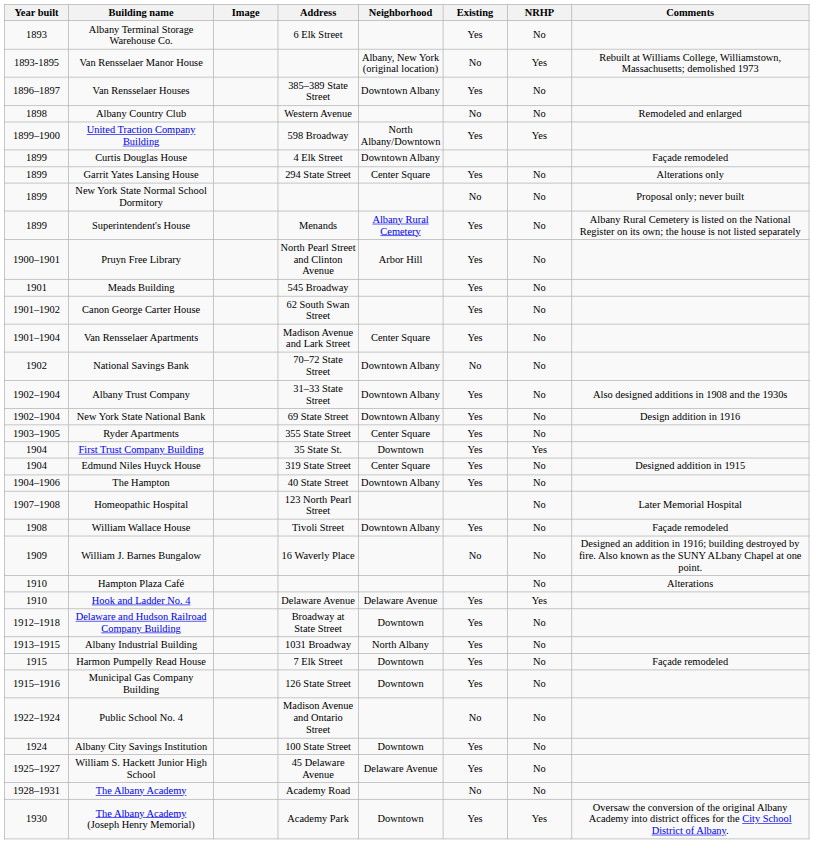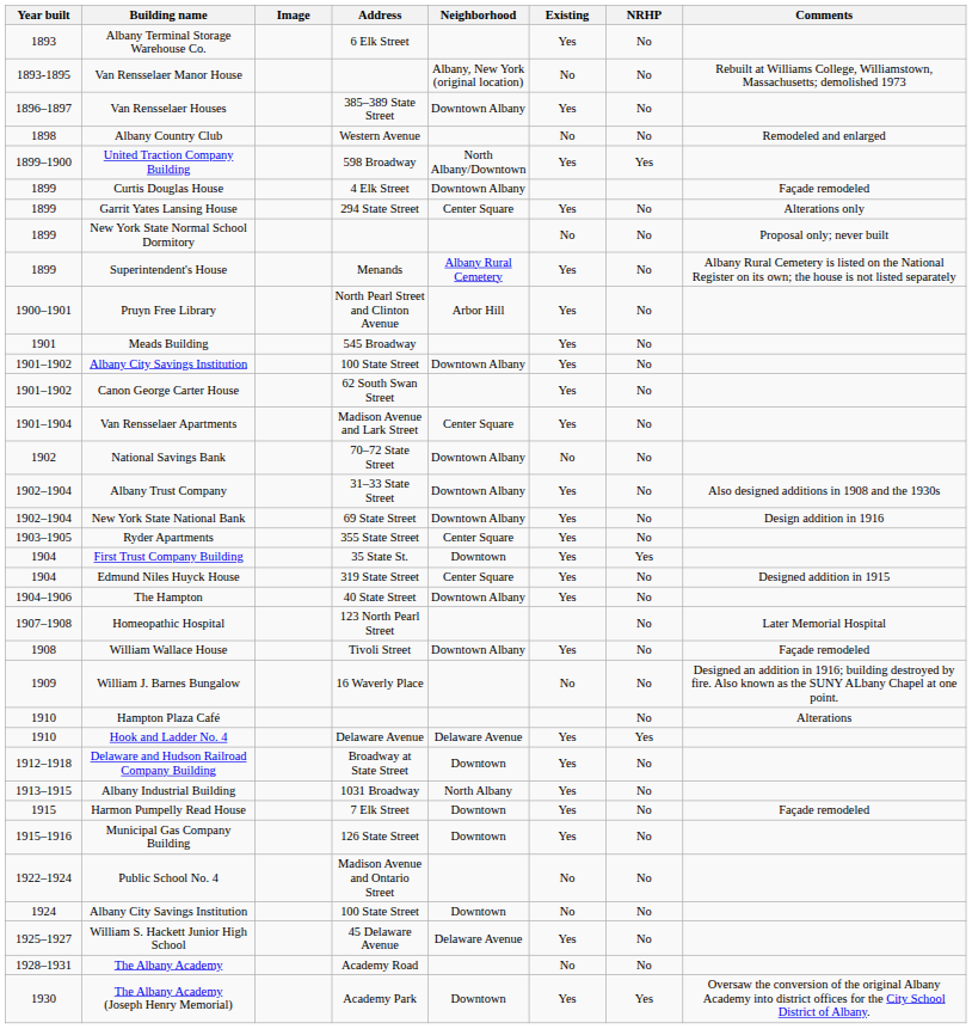 <table class="wikitable sortable" style="width:98%" align="center">
 <tr>
 <th width = 8%><strong>Year built</strong></th>
 <th width = 18%><strong>Building name</strong></th>
 <th width = 8% class="unsortable"><strong>Image</strong></th>
 <th width = 10%><strong>Address</strong></th>
 <th width = 10%><strong>Neighborhood</strong></th>
 <th width = 8%><strong>Existing</strong></th>
 <th width = 8%><strong>NRHP</strong></th>
 <th class="unsortable"><strong>Comments</strong></th>
 </tr>
 <tr - align="center">
 <td>1893</td>
 <td>Albany Terminal Storage Warehouse Co.</td>
 <td></td>
 <td>6 Elk Street</td>
 <td></td>
 <td>Yes</td>
 <td>No</td>
 <td></td>
 </tr>
 <tr - align="center">
 <td>1893-1895</td>
 <td>Van Rensselaer Manor House</td>
 <td></td>
 <td></td>
 <td>Albany, New York (original location)</td>
 <td>No</td>
-<td>Yes</td>
+<td>No</td>
 <td>Rebuilt at Williams College, Williamstown, Massachusetts; demolished 1973</td>
 </tr>
 <tr - align="center">
 <td>1896–1897</td>
 <td>Van Rensselaer Houses</td>
 <td></td>
 <td>385–389 State Street</td>
 <td>Downtown Albany</td>
 <td>Yes</td>
 <td>No</td>
 <td></td>
 </tr>
 <tr - align="center">
 <td>1898</td>
 <td>Albany Country Club</td>
 <td></td>
 <td>Western Avenue</td>
 <td></td>
 <td>No</td>
 <td>No</td>
 <td>Remodeled and enlarged</td>
 </tr>
 <tr - align="center">
 <td>1899–1900</td>
 <td><a href='#'>United Traction Company Building</a></td>
 <td></td>
 <td>598 Broadway<br><small></small></td>
 <td>North Albany/Downtown</td>
 <td>Yes</td>
 <td>Yes</td>
 <td></td>
 </tr>
 <tr - align="center">
 <td>1899</td>
 <td>Curtis Douglas House</td>
 <td></td>
 <td>4 Elk Street</td>
 <td>Downtown Albany</td>
 <td></td>
 <td></td>
 <td>Façade remodeled</td>
 </tr>
 <tr - align="center">
 <td>1899</td>
 <td>Garrit Yates Lansing House</td>
 <td></td>
 <td>294 State Street</td>
 <td>Center Square</td>
 <td>Yes</td>
 <td>No</td>
 <td>Alterations only</td>
 </tr>
 <tr - align="center">
 <td>1899</td>
 <td>New York State Normal School Dormitory</td>
 <td></td>
 <td></td>
 <td></td>
 <td>No</td>
 <td>No</td>
 <td>Proposal only; never built</td>
 </tr>
 <tr - align="center">
 <td>1899</td>
 <td>Superintendent's House</td>
 <td></td>
 <td>Menands<br><small></small></td>
 <td><a href='#'>Albany Rural Cemetery</a></td>
 <td>Yes</td>
 <td>No</td>
 <td>Albany Rural Cemetery is listed on the National Register on its own; the house is not listed separately</td>
 </tr>
 <tr - align="center">
 <td>1900–1901</td>
 <td>Pruyn Free Library</td>
 <td></td>
 <td>North Pearl Street and Clinton Avenue<br><small></small></td>
 <td>Arbor Hill</td>
 <td>Yes</td>
 <td>No</td>
 <td></td>
 </tr>
 <tr - align="center">
 <td>1901</td>
 <td>Meads Building</td>
 <td></td>
 <td>545 Broadway</td>
 <td></td>
+<td>Yes</td>
+<td>No</td>
+<td></td>
+</tr>
+<tr - align="center">
+<td>1901–1902</td>
+<td><a href='#'>Albany City Savings Institution</a></td>
+<td></td>
+<td>100 State Street</td>
+<td>Downtown Albany</td>
 <td>Yes</td>
 <td>No</td>
 <td></td>
 </tr>
 <tr - align="center">
 <td>1901–1902</td>
 <td>Canon George Carter House</td>
 <td></td>
 <td>62 South Swan Street<br><small></small></td>
 <td></td>
 <td>Yes</td>
 <td>No</td>
 <td></td>
 </tr>
 <tr - align="center">
 <td>1901–1904</td>
 <td>Van Rensselaer Apartments</td>
 <td></td>
 <td>Madison Avenue and Lark Street<br><small></small></td>
 <td>Center Square</td>
 <td>Yes</td>
 <td>No</td>
 <td></td>
 </tr>
 <tr - align="center">
 <td>1902</td>
 <td>National Savings Bank</td>
 <td></td>
 <td>70–72 State Street</td>
 <td>Downtown Albany</td>
 <td>No</td>
 <td>No</td>
 <td></td>
 </tr>
 <tr - align="center">
 <td>1902–1904</td>
 <td>Albany Trust Company</td>
 <td></td>
 <td>31–33 State Street</td>
 <td>Downtown Albany</td>
 <td>Yes</td>
 <td>No</td>
 <td>Also designed additions in 1908 and the 1930s</td>
 </tr>
 <tr - align="center">
 <td>1902–1904</td>
 <td>New York State National Bank</td>
 <td></td>
 <td>69 State Street</td>
 <td>Downtown Albany</td>
 <td>Yes</td>
 <td>No</td>
 <td>Design addition in 1916</td>
 </tr>
 <tr - align="center">
 <td>1903–1905</td>
 <td>Ryder Apartments</td>
 <td></td>
 <td>355 State Street</td>
 <td>Center Square</td>
 <td>Yes</td>
 <td>No</td>
 <td></td>
 </tr>
 <tr - align="center">
 <td>1904</td>
 <td><a href='#'>First Trust Company Building</a></td>
 <td></td>
 <td>35 State St.<br><small></small></td>
 <td>Downtown</td>
 <td>Yes</td>
 <td>Yes</td>
 <td></td>
 </tr>
 <tr - align="center">
 <td>1904</td>
 <td>Edmund Niles Huyck House</td>
 <td></td>
 <td>319 State Street</td>
 <td>Center Square</td>
 <td>Yes</td>
 <td>No</td>
 <td>Designed addition in 1915</td>
 </tr>
 <tr - align="center">
 <td>1904–1906</td>
 <td>The Hampton</td>
 <td></td>
 <td>40 State Street</td>
 <td>Downtown Albany</td>
 <td>Yes</td>
 <td>No</td>
 <td></td>
 </tr>
 <tr - align="center">
 <td>1907–1908</td>
 <td>Homeopathic Hospital</td>
 <td></td>
 <td>123 North Pearl Street</td>
 <td></td>
 <td></td>
 <td>No</td>
 <td>Later Memorial Hospital</td>
 </tr>
 <tr - align="center">
 <td>1908</td>
 <td>William Wallace House</td>
 <td></td>
 <td>Tivoli Street</td>
 <td>Downtown Albany</td>
 <td>Yes</td>
 <td>No</td>
 <td>Façade remodeled</td>
 </tr>
 <tr - align="center">
 <td>1909</td>
 <td>William J. Barnes Bungalow</td>
 <td></td>
 <td>16 Waverly Place</td>
 <td></td>
 <td>No</td>
 <td>No</td>
 <td>Designed an addition in 1916; building destroyed by fire. Also known as the SUNY ALbany Chapel at one point.</td>
 </tr>
 <tr - align="center">
 <td>1910</td>
 <td>Hampton Plaza Café</td>
 <td></td>
 <td></td>
 <td></td>
 <td></td>
 <td>No</td>
 <td>Alterations</td>
 </tr>
 <tr - align="center">
 <td>1910</td>
 <td><a href='#'>Hook and Ladder No. 4</a></td>
 <td></td>
 <td>Delaware Avenue<br><small></small></td>
 <td>Delaware Avenue</td>
 <td>Yes</td>
 <td>Yes</td>
 <td></td>
 </tr>
 <tr - align="center">
 <td>1912–1918</td>
 <td><a href='#'>Delaware and Hudson Railroad Company Building</a></td>
 <td></td>
 <td>Broadway at State Street<br><small></small></td>
 <td>Downtown</td>
 <td>Yes</td>
 <td>No</td>
 <td></td>
 </tr>
 <tr - align="center">
 <td>1913–1915</td>
 <td>Albany Industrial Building</td>
 <td></td>
 <td>1031 Broadway<br><small></small></td>
 <td>North Albany</td>
 <td>Yes</td>
 <td>No</td>
 <td></td>
 </tr>
 <tr - align="center">
 <td>1915</td>
 <td>Harmon Pumpelly Read House</td>
 <td></td>
 <td>7 Elk Street<br><small></small></td>
 <td>Downtown</td>
 <td>Yes</td>
 <td>No</td>
 <td>Façade remodeled</td>
 </tr>
 <tr - align="center">
 <td>1915–1916</td>
 <td>Municipal Gas Company Building</td>
 <td></td>
 <td>126 State Street<br><small></small></td>
 <td>Downtown</td>
 <td>Yes</td>
 <td>No</td>
 <td></td>
 </tr>
 <tr - align="center">
 <td>1922–1924</td>
 <td>Public School No. 4</td>
 <td></td>
 <td>Madison Avenue and Ontario Street</td>
 <td></td>
 <td>No</td>
 <td>No</td>
 <td></td>
 </tr>
 <tr - align="center">
 <td>1924</td>
 <td>Albany City Savings Institution</td>
 <td></td>
 <td>100 State Street<br><small></small></td>
 <td>Downtown</td>
-<td>Yes</td>
+<td>No</td>
 <td>No</td>
 <td></td>
 </tr>
 <tr - align="center">
 <td>1925–1927</td>
 <td>William S. Hackett Junior High School</td>
 <td></td>
 <td>45 Delaware Avenue<br><small></small></td>
 <td>Delaware Avenue</td>
 <td>Yes</td>
 <td>No</td>
 <td></td>
 </tr>
 <tr - align="center">
 <td>1928–1931</td>
 <td><a href='#'>The Albany Academy</a></td>
 <td></td>
 <td>Academy Road<br><small></small></td>
 <td></td>
 <td>No</td>
 <td>No</td>
 <td></td>
 </tr>
 <tr - align="center">
 <td>1930</td>
 <td><a href='#'>The Albany Academy</a><br>(Joseph Henry Memorial)</td>
 <td></td>
 <td>Academy Park<br><small></small></td>
 <td>Downtown</td>
 <td>Yes</td>
 <td>Yes</td>
 <td>Oversaw the conversion of the original Albany Academy into district offices for the <a href='#'>City School District of Albany</a>.</td>
 </tr>
 </table>
